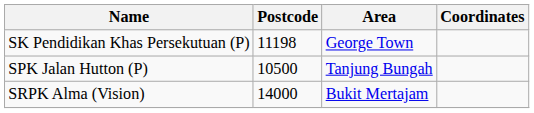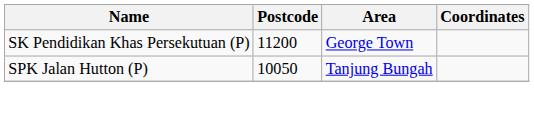 <table class="wikitable sortable">
 <tr>
 <th>Name</th>
 <th>Postcode</th>
 <th>Area</th>
 <th>Coordinates</th>
 </tr>
 <tr>
 <td>SK Pendidikan Khas Persekutuan (P)</td>
-<td>11198</td>
+<td>11200</td>
 <td><a href='#'>George Town</a></td>
 <td></td>
 </tr>
 <tr>
 <td>SPK Jalan Hutton (P)</td>
-<td>10500</td>
+<td>10050</td>
 <td><a href='#'>Tanjung Bungah</a></td>
-<td></td>
-</tr>
-<tr>
-<td>SRPK Alma (Vision)</td>
-<td>14000</td>
-<td><a href='#'>Bukit Mertajam</a></td>
 <td></td>
 </tr>
 <tr>
 </tr>
 </table>
